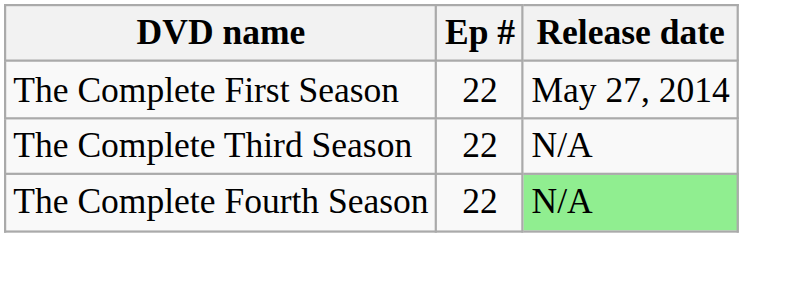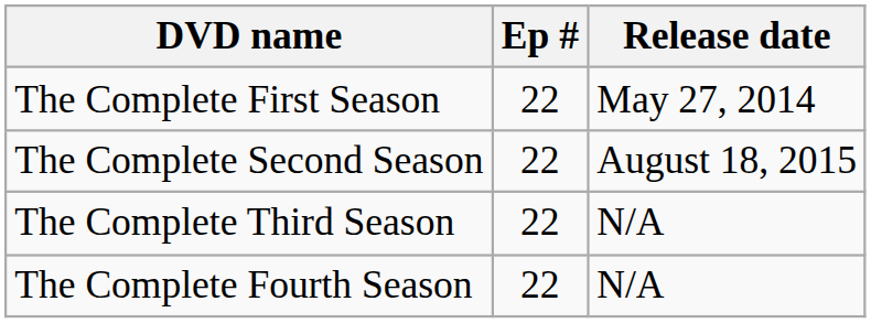 <table class="wikitable">
 <tr>
 <th>DVD name</th>
 <th>Ep #</th>
 <th>Release date</th>
 </tr>
 <tr>
 <td>The Complete First Season</td>
 <td style="text-align:center;">22</td>
 <td>May 27, 2014</td>
 </tr>
 <tr>
+<td>The Complete Second Season</td>
+<td style="text-align:center;">22</td>
+<td>August 18, 2015</td>
+</tr>
+<tr>
 <td>The Complete Third Season</td>
 <td style="text-align:center;">22</td>
 <td>N/A</td>
 </tr>
 <tr>
 <td>The Complete Fourth Season</td>
 <td style="text-align:center;">22</td>
-<td style="background: lightgreen;">N/A</td>
+<td>N/A</td>
 </tr>
 </table>
